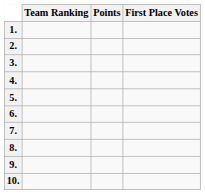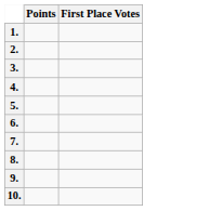 <table class="wikitable" style="white-space:nowrap; font-size:90%;">
 <tr>
 <td colspan="1" style="background:white; border-top-style:hidden; border-left-style:hidden;"></td>
-<th>Team Ranking</th>
 <th>Points</th>
 <th>First Place Votes</th>
 </tr>
 <tr>
 <th>1.</th>
 <td></td>
 <td></td>
-<td></td>
 </tr>
 <tr>
 <th>2.</th>
-<td></td>
 <td></td>
 <td></td>
 </tr>
 <tr>
 <th>3.</th>
 <td></td>
 <td></td>
-<td></td>
 </tr>
 <tr>
 <th>4.</th>
-<td></td>
 <td></td>
 <td></td>
 </tr>
 <tr>
 <th>5.</th>
 <td></td>
 <td></td>
-<td></td>
 </tr>
 <tr>
 <th>6.</th>
-<td></td>
 <td></td>
 <td></td>
 </tr>
 <tr>
 <th>7.</th>
 <td></td>
 <td></td>
-<td></td>
 </tr>
 <tr>
 <th>8.</th>
-<td></td>
 <td></td>
 <td></td>
 </tr>
 <tr>
 <th>9.</th>
 <td></td>
 <td></td>
-<td></td>
 </tr>
 <tr>
 <th>10.</th>
 <td></td>
 <td></td>
-<td></td>
 </tr>
 </table>
